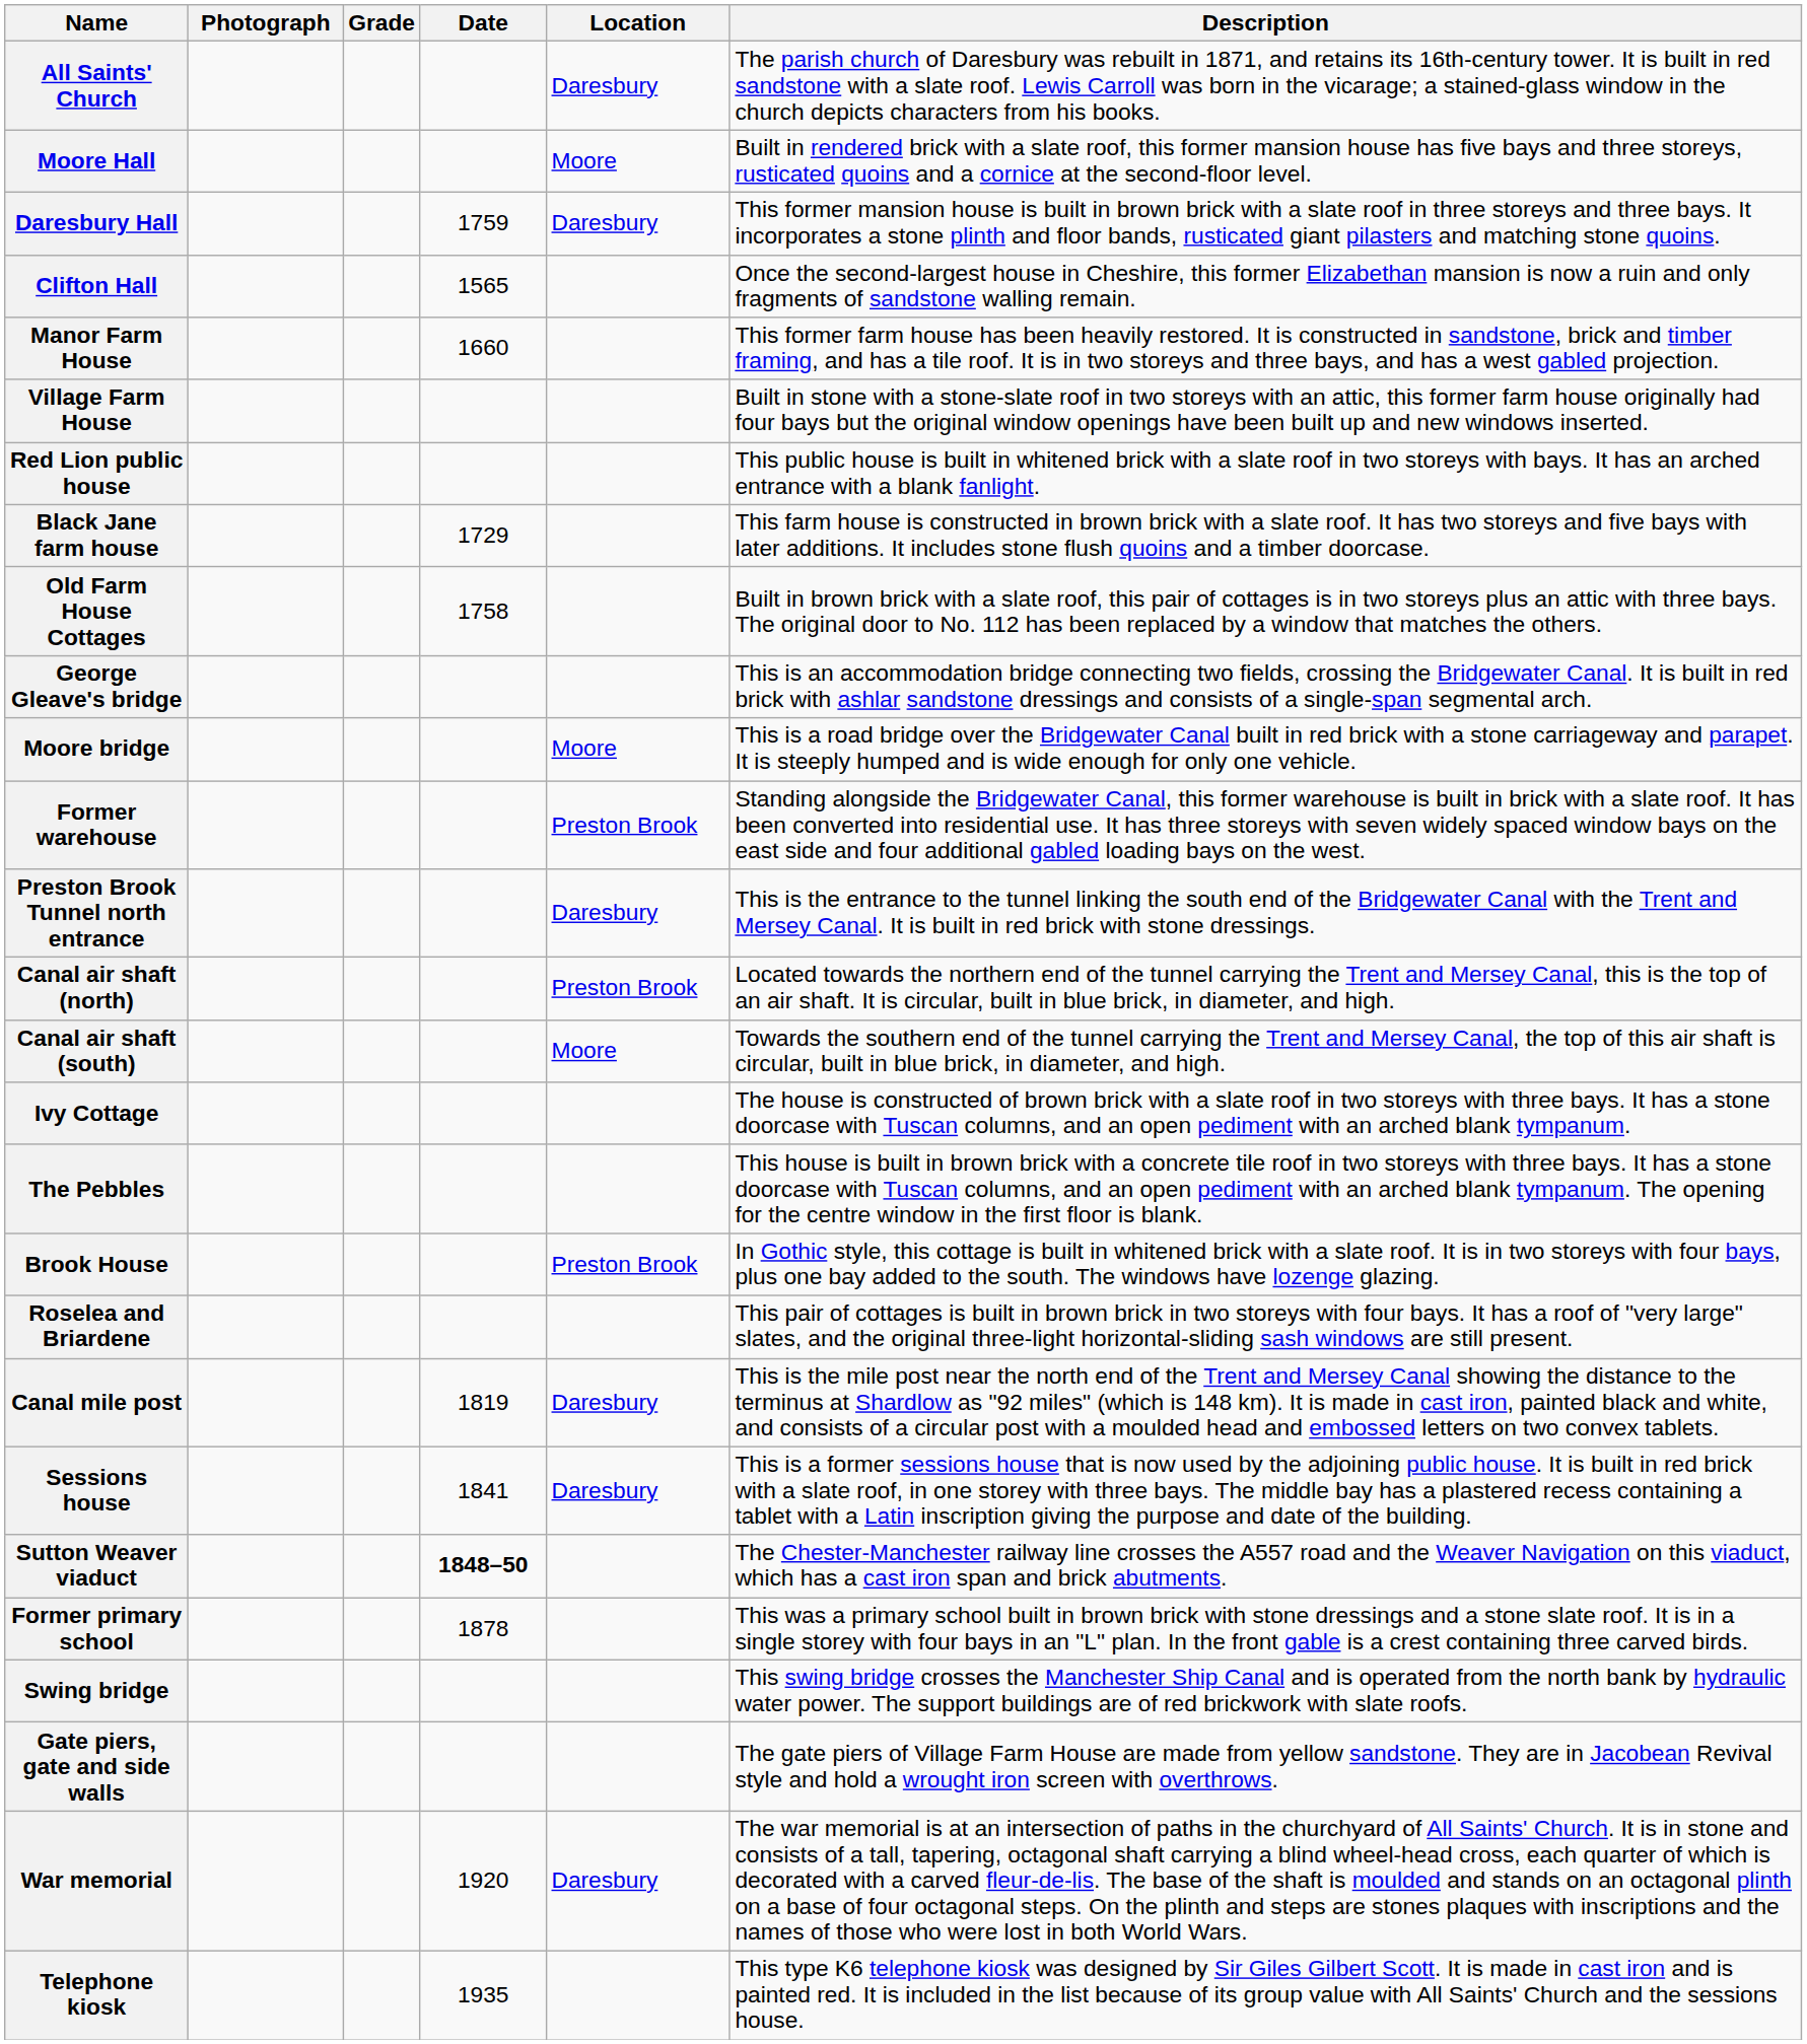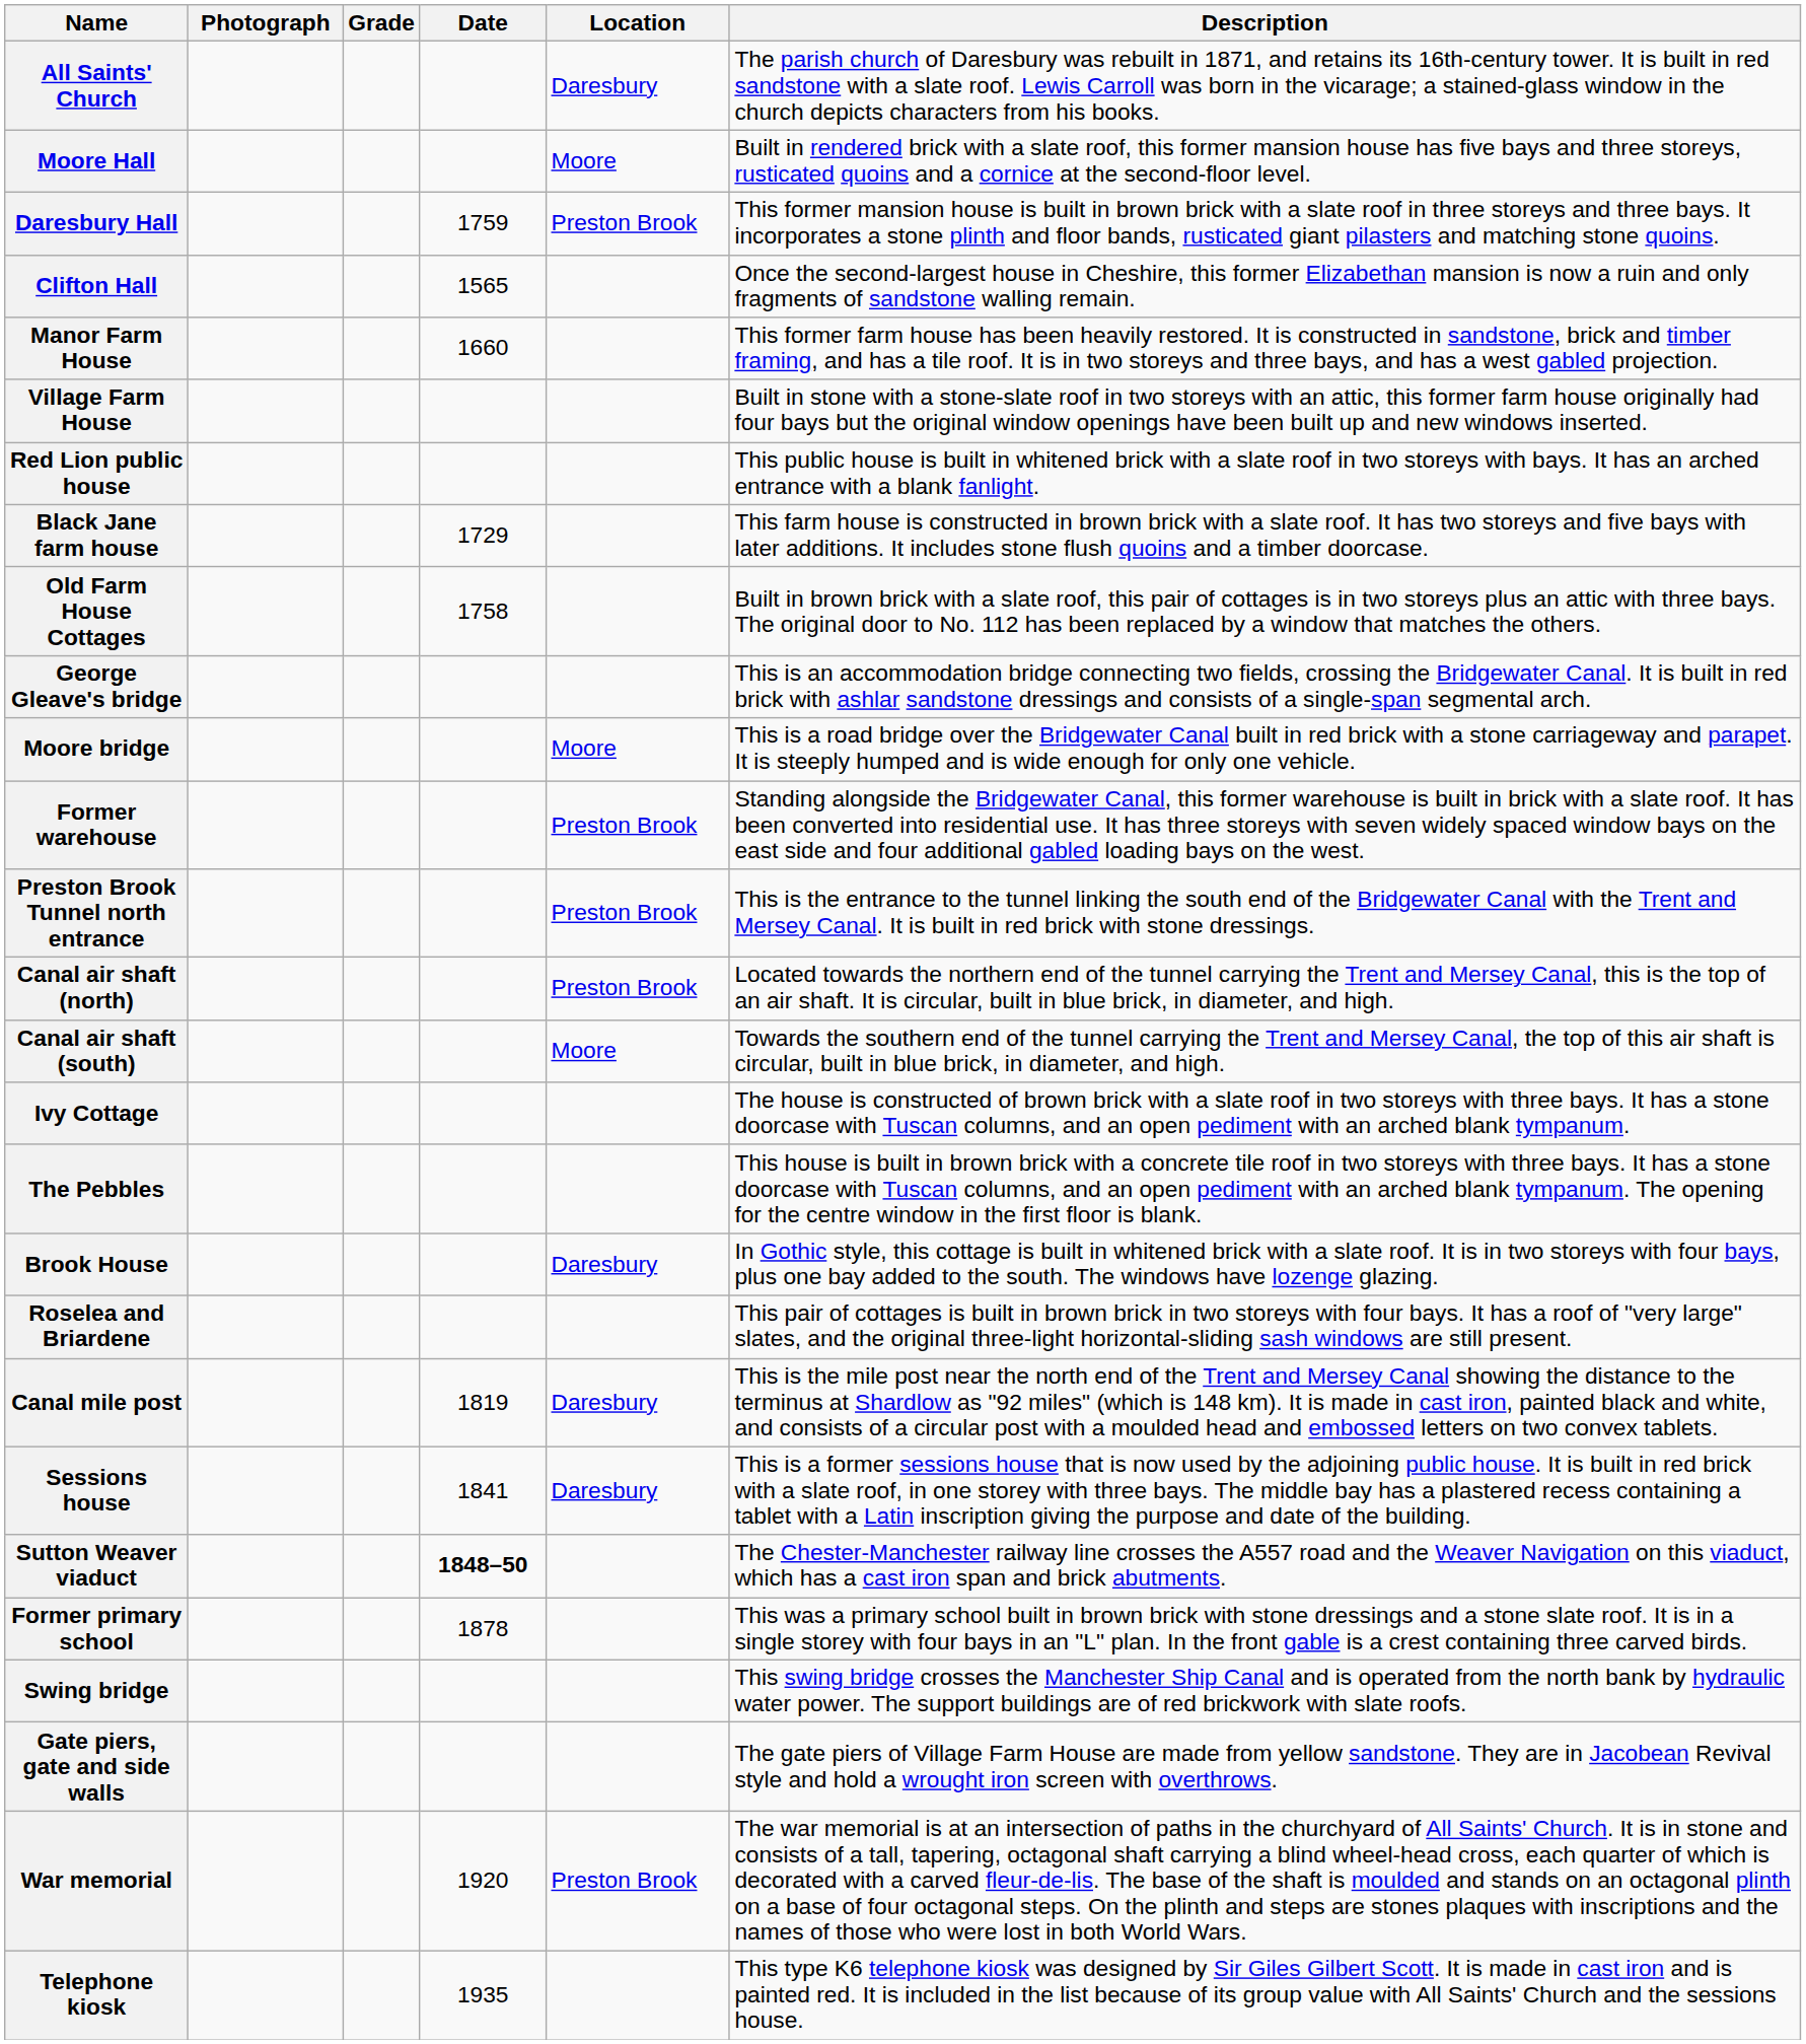 <table class="wikitable sortable plainrowheaders">
 <tr>
 <th scope="col" style="width:120px">Name</th>
 <th scope="col" style="width:100px" class="unsortable">Photograph</th>
 <th scope="col" style="width:24px">Grade</th>
 <th scope="col" style="width:80px">Date</th>
 <th scope="col" style="width:120px">Location</th>
 <th scope="col" class="unsortable">Description</th>
 </tr>
 <tr>
 <th scope="row"><a href='#'>All Saints' Church</a></th>
 <td></td>
 <td align="center" ></td>
 <td align="center"></td>
 <td><a href='#'>Daresbury</a><br><small></small></td>
 <td>The <a href='#'>parish church</a> of Daresbury was rebuilt in 1871, and retains its 16th-century tower. It is built in red <a href='#'>sandstone</a> with a slate roof. <a href='#'>Lewis Carroll</a> was born in the vicarage; a stained-glass window in the church depicts characters from his books.</td>
 </tr>
 <tr>
 <th scope="row"><a href='#'>Moore Hall</a></th>
 <td></td>
 <td align="center" ></td>
 <td align="center"></td>
 <td><a href='#'>Moore</a><br><small></small></td>
 <td>Built in <a href='#'>rendered</a> brick with a slate roof, this former mansion house has five bays and three storeys, <a href='#'>rusticated</a> <a href='#'>quoins</a> and a <a href='#'>cornice</a> at the second-floor level.</td>
 </tr>
 <tr>
 <th scope="row"><a href='#'>Daresbury Hall</a></th>
 <td></td>
 <td align="center" ></td>
 <td align="center">1759</td>
-<td><a href='#'>Daresbury</a><br><small></small></td>
+<td><a href='#'>Preston Brook</a><br><small></small></td>
 <td>This former mansion house is built in brown brick with a slate roof in three storeys and three bays. It incorporates a stone <a href='#'>plinth</a> and floor bands, <a href='#'>rusticated</a> giant <a href='#'>pilasters</a> and matching stone <a href='#'>quoins</a>.</td>
 </tr>
 <tr>
 <th scope="row"><a href='#'>Clifton Hall</a></th>
 <td></td>
 <td align="center" ></td>
 <td align="center">1565</td>
 <td><br><small></small></td>
 <td>Once the second-largest house in Cheshire, this former <a href='#'>Elizabethan</a> mansion is now a ruin and only fragments of <a href='#'>sandstone</a> walling remain.</td>
 </tr>
 <tr>
 <th scope="row">Manor Farm House</th>
 <td></td>
 <td align="center" ></td>
 <td align="center">1660</td>
 <td><br><small></small></td>
 <td>This former farm house has been heavily restored. It is constructed in <a href='#'>sandstone</a>, brick and <a href='#'>timber framing</a>, and has a tile roof.  It is in two storeys and three bays, and has a west <a href='#'>gabled</a> projection.</td>
 </tr>
 <tr>
 <th scope="row">Village Farm House</th>
 <td></td>
 <td align="center" ></td>
 <td align="center"></td>
 <td><br><small></small></td>
 <td>Built in stone with a stone-slate roof in two storeys with an attic, this former farm house originally had four bays but the original window openings have been built up and new windows inserted.</td>
 </tr>
 <tr>
 <th scope="row">Red Lion public house</th>
 <td></td>
 <td align="center" ></td>
 <td align="center"></td>
 <td><br><small></small></td>
 <td>This public house is built in whitened brick with a slate roof in two storeys with bays.  It has an arched entrance with a blank <a href='#'>fanlight</a>.</td>
 </tr>
 <tr>
 <th scope="row">Black Jane farm house</th>
 <td></td>
 <td align="center" ></td>
 <td align="center">1729</td>
 <td><br><small></small></td>
 <td>This farm house is constructed in brown brick with a slate roof.  It has two storeys and five bays with later additions. It includes stone flush <a href='#'>quoins</a> and a timber doorcase.</td>
 </tr>
 <tr>
 <th scope="row">Old Farm House Cottages</th>
 <td></td>
 <td align="center" ></td>
 <td align="center">1758</td>
 <td><br><small></small></td>
 <td>Built in brown brick with a slate roof, this pair of cottages is in two storeys plus an attic with three bays. The original door to No. 112 has been replaced by a window that matches the others.</td>
 </tr>
 <tr>
 <th scope="row">George Gleave's bridge</th>
 <td></td>
 <td align="center" ></td>
 <td align="center"></td>
 <td><br><small></small></td>
 <td>This is an accommodation bridge connecting two fields, crossing the <a href='#'>Bridgewater Canal</a>. It is built in red brick with <a href='#'>ashlar</a> <a href='#'>sandstone</a> dressings and consists of a single-<a href='#'>span</a> segmental arch.</td>
 </tr>
 <tr>
 <th scope="row">Moore bridge</th>
 <td></td>
 <td align="center" ></td>
 <td align="center"></td>
 <td><a href='#'>Moore</a><br><small></small></td>
 <td>This is a road bridge over the <a href='#'>Bridgewater Canal</a> built in red brick with a stone carriageway and <a href='#'>parapet</a>. It is steeply humped and is wide enough for only one vehicle.</td>
 </tr>
 <tr>
 <th scope="row">Former warehouse</th>
 <td></td>
 <td align="center" ></td>
 <td align="center"></td>
 <td><a href='#'>Preston Brook</a><br><small></small></td>
 <td>Standing alongside the <a href='#'>Bridgewater Canal</a>, this former warehouse is built in brick with a slate roof.  It has been converted into residential use. It has three storeys with seven widely spaced window bays on the east side and four additional <a href='#'>gabled</a> loading bays on the west.</td>
 </tr>
 <tr>
 <th scope="row">Preston Brook Tunnel north entrance</th>
 <td></td>
 <td align="center" ></td>
 <td align="center"></td>
-<td><a href='#'>Daresbury</a><br><small></small></td>
+<td><a href='#'>Preston Brook</a><br><small></small></td>
 <td>This is the entrance to the tunnel linking the south end of the <a href='#'>Bridgewater Canal</a> with the <a href='#'>Trent and Mersey Canal</a>. It is built in red brick with stone dressings.</td>
 </tr>
 <tr>
 <th scope="row">Canal air shaft (north)</th>
 <td></td>
 <td align="center" ></td>
 <td align="center"></td>
 <td><a href='#'>Preston Brook</a><br><small></small></td>
 <td>Located towards the northern end of the tunnel carrying the <a href='#'>Trent and Mersey Canal</a>, this is the top of an air shaft.  It is circular, built in blue brick,  in diameter, and  high.</td>
 </tr>
 <tr>
 <th scope="row">Canal air shaft (south)</th>
 <td></td>
 <td align="center" ></td>
 <td align="center"></td>
 <td><a href='#'>Moore</a><br><small></small></td>
 <td>Towards the southern end of the tunnel carrying the <a href='#'>Trent and Mersey Canal</a>, the top of this air shaft is circular, built in blue brick,  in diameter, and  high.</td>
 </tr>
 <tr>
 <th scope="row">Ivy Cottage</th>
 <td></td>
 <td align="center" ></td>
 <td align="center"></td>
 <td><br><small></small></td>
 <td>The house is constructed of brown brick with a slate roof in two storeys with three bays.  It has a stone doorcase with <a href='#'>Tuscan</a> columns, and an open <a href='#'>pediment</a> with an arched blank <a href='#'>tympanum</a>.</td>
 </tr>
 <tr>
 <th scope="row">The Pebbles</th>
 <td></td>
 <td align="center" ></td>
 <td align="center"></td>
 <td><br><small></small></td>
 <td>This house is built in brown brick with a concrete tile roof in two storeys with three bays. It has a stone doorcase with <a href='#'>Tuscan</a> columns, and an open <a href='#'>pediment</a> with an arched blank <a href='#'>tympanum</a>. The opening for the centre window in the first floor is blank.</td>
 </tr>
 <tr>
 <th scope="row">Brook House</th>
 <td></td>
 <td align="center" ></td>
 <td align="center"></td>
-<td><a href='#'>Preston Brook</a><br><small></small></td>
+<td><a href='#'>Daresbury</a><br><small></small></td>
 <td>In <a href='#'>Gothic</a> style, this cottage is built in whitened brick with a slate roof.  It is in two storeys with four <a href='#'>bays</a>, plus one bay added to the south. The windows have <a href='#'>lozenge</a> glazing.</td>
 </tr>
 <tr>
 <th scope="row">Roselea and Briardene</th>
 <td></td>
 <td align="center" ></td>
 <td align="center"></td>
 <td><br><small></small></td>
 <td>This pair of cottages is built in brown brick in two storeys with four bays. It has a roof of "very large" slates, and the original three-light horizontal-sliding <a href='#'>sash windows</a> are still present.</td>
 </tr>
 <tr>
 <th scope="row">Canal mile post</th>
 <td></td>
 <td align="center" ></td>
 <td align="center">1819</td>
 <td><a href='#'>Daresbury</a><br><small></small></td>
 <td>This is the mile post near the north end of the <a href='#'>Trent and Mersey Canal</a> showing the distance to the terminus at <a href='#'>Shardlow</a> as "92 miles" (which is 148 km). It is made in <a href='#'>cast iron</a>, painted black and white, and consists of a circular post with a moulded head and <a href='#'>embossed</a> letters on two convex tablets.</td>
 </tr>
 <tr>
 <th scope="row">Sessions house</th>
 <td></td>
 <td align="center" ></td>
 <td align="center">1841</td>
 <td><a href='#'>Daresbury</a><br><small></small></td>
 <td>This is a former <a href='#'>sessions house</a> that is now used by the adjoining <a href='#'>public house</a>. It is built in red brick with a slate roof, in one storey with three bays. The middle bay has a plastered recess containing a tablet with a <a href='#'>Latin</a> inscription giving the purpose and date of the building.</td>
 </tr>
 <tr>
 <th scope="row">Sutton Weaver viaduct</th>
 <td></td>
 <td align="center" ></td>
 <td align="center"><strong>1848–50</strong></td>
 <td><br><small></small></td>
 <td>The <a href='#'>Chester-Manchester</a> railway line crosses the A557 road and the <a href='#'>Weaver Navigation</a> on this <a href='#'>viaduct</a>, which has a <a href='#'>cast iron</a> span and brick <a href='#'>abutments</a>.</td>
 </tr>
 <tr>
 <th scope="row">Former primary school</th>
 <td></td>
 <td align="center" ></td>
 <td align="center">1878</td>
 <td><br><small></small></td>
 <td>This was a primary school built in brown brick with stone dressings and a stone slate roof. It is in a single storey with four bays in an "L" plan.  In the front <a href='#'>gable</a> is a crest containing three carved birds.</td>
 </tr>
 <tr>
 <th scope="row">Swing bridge</th>
 <td></td>
 <td align="center" ></td>
 <td align="center"></td>
 <td><br><small></small></td>
 <td>This <a href='#'>swing bridge</a> crosses the <a href='#'>Manchester Ship Canal</a> and is operated from the north bank by <a href='#'>hydraulic</a> water power.  The support buildings are of red brickwork with slate roofs.</td>
 </tr>
 <tr>
 <th scope="row">Gate piers, gate and side walls</th>
 <td></td>
 <td align="center" ></td>
 <td align="center"></td>
 <td><br><small></small></td>
 <td>The gate piers of Village Farm House are made from yellow <a href='#'>sandstone</a>.  They are in <a href='#'>Jacobean</a> Revival style and hold a <a href='#'>wrought iron</a> screen with <a href='#'>overthrows</a>.</td>
 </tr>
 <tr>
 <th scope="row">War memorial</th>
 <td></td>
 <td align="center" ></td>
 <td align="center">1920</td>
-<td><a href='#'>Daresbury</a><br><small></small></td>
+<td><a href='#'>Preston Brook</a><br><small></small></td>
 <td>The war memorial is at an intersection of paths in the churchyard of <a href='#'>All Saints' Church</a>.  It is in stone and consists of a tall, tapering, octagonal shaft carrying a blind wheel-head cross, each quarter of which is decorated with a carved <a href='#'>fleur-de-lis</a>.  The base of the shaft is <a href='#'>moulded</a> and stands on an octagonal <a href='#'>plinth</a> on a base of four octagonal steps.  On the plinth and steps are stones plaques with inscriptions and the names of those who were lost in both World Wars.</td>
 </tr>
 <tr>
 <th scope="row">Telephone kiosk</th>
 <td></td>
 <td align="center" ></td>
 <td align="center">1935</td>
 <td><br><small></small></td>
 <td>This type K6 <a href='#'>telephone kiosk</a> was designed by <a href='#'>Sir Giles Gilbert Scott</a>. It is made in <a href='#'>cast iron</a> and is painted red.  It is included in the list because of its group value with All Saints' Church and the sessions house.</td>
 </tr>
 </table>
